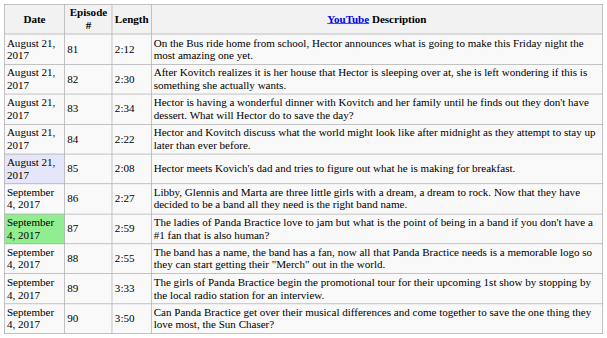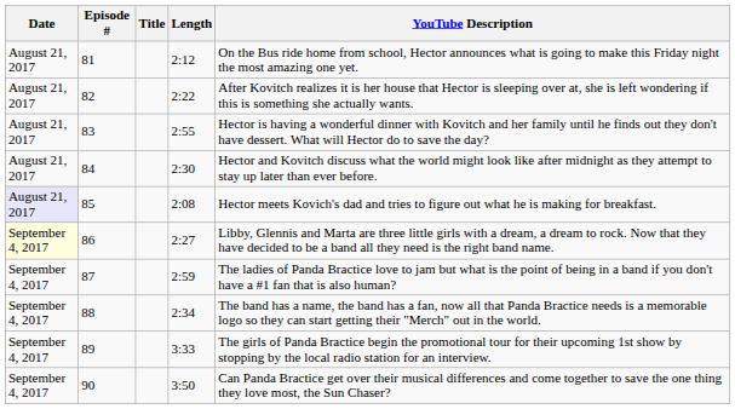 <table class="wikitable">
 <tr>
 <th style="width: 5em">Date</th>
 <th>Episode #</th>
+<th>Title</th>
 <th>Length</th>
 <th><a href='#'>YouTube</a> Description</th>
 </tr>
 <tr>
 <td>August 21, 2017</td>
 <td>81</td>
+<td></td>
 <td>2:12</td>
 <td>On the Bus ride home from school, Hector announces what is going to make this Friday night the most amazing one yet.</td>
 </tr>
 <tr>
 <td>August 21, 2017</td>
 <td>82</td>
-<td>2:30</td>
+<td></td>
+<td>2:22</td>
 <td>After Kovitch realizes it is her house that Hector is sleeping over at, she is left wondering if this is something she actually wants.</td>
 </tr>
 <tr>
 <td>August 21, 2017</td>
 <td>83</td>
-<td>2:34</td>
+<td></td>
+<td>2:55</td>
 <td>Hector is having a wonderful dinner with Kovitch and her family until he finds out they don't have dessert. What will Hector do to save the day?</td>
 </tr>
 <tr>
 <td>August 21, 2017</td>
 <td>84</td>
-<td>2:22</td>
+<td></td>
+<td>2:30</td>
 <td>Hector and Kovitch discuss what the world might look like after midnight as they attempt to stay up later than ever before.</td>
 </tr>
 <tr>
 <td style="background: lavender;">August 21, 2017</td>
 <td>85</td>
+<td></td>
 <td>2:08</td>
 <td>Hector meets Kovich's dad and tries to figure out what he is making for breakfast.</td>
 </tr>
 <tr>
-<td>September 4, 2017</td>
+<td style="background: lightyellow;">September 4, 2017</td>
 <td>86</td>
+<td></td>
 <td>2:27</td>
 <td>Libby, Glennis and Marta are three little girls with a dream, a dream to rock. Now that they have decided to be a band all they need is the right band name.</td>
 </tr>
 <tr>
-<td style="background: lightgreen;">September 4, 2017</td>
+<td>September 4, 2017</td>
 <td>87</td>
+<td></td>
 <td>2:59</td>
 <td>The ladies of Panda Bractice love to jam but what is the point of being in a band if you don't have a #1 fan that is also human?</td>
 </tr>
 <tr>
 <td>September 4, 2017</td>
 <td>88</td>
-<td>2:55</td>
+<td></td>
+<td>2:34</td>
 <td>The band has a name, the band has a fan, now all that Panda Bractice needs is a memorable logo so they can start getting their "Merch" out in the world.</td>
 </tr>
 <tr>
 <td>September 4, 2017</td>
 <td>89</td>
+<td></td>
 <td>3:33</td>
 <td>The girls of Panda Bractice begin the promotional tour for their upcoming 1st show by stopping by the local radio station for an interview.</td>
 </tr>
 <tr>
 <td>September 4, 2017</td>
 <td>90</td>
+<td></td>
 <td>3:50</td>
 <td>Can Panda Bractice get over their musical differences and come together to save the one thing they love most, the Sun Chaser?</td>
 </tr>
 </table>
